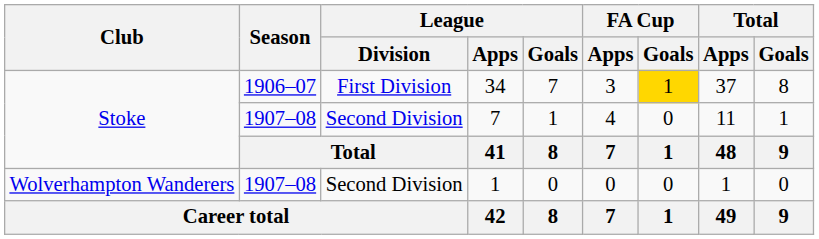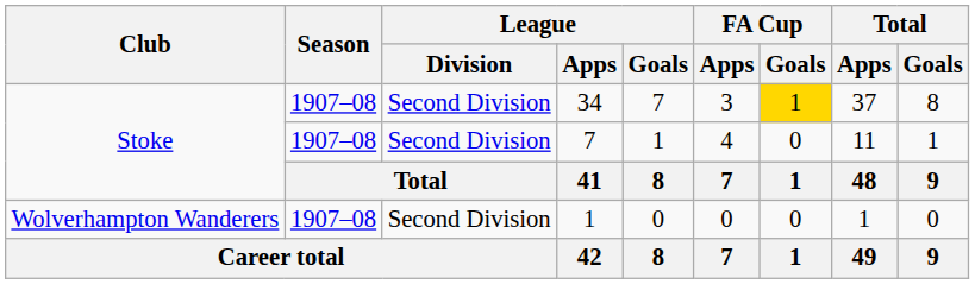 <table class="wikitable" style="text-align: center;">
 <tr>
 <th rowspan="2">Club</th>
 <th rowspan="2">Season</th>
 <th colspan="3">League</th>
 <th colspan="2">FA Cup</th>
 <th colspan="2">Total</th>
 </tr>
 <tr>
 <th>Division</th>
 <th>Apps</th>
 <th>Goals</th>
 <th>Apps</th>
 <th>Goals</th>
 <th>Apps</th>
 <th>Goals</th>
 </tr>
 <tr>
 <td rowspan="3"><a href='#'>Stoke</a></td>
-<td><a href='#'>1906–07</a></td>
-<td><a href='#'>First Division</a></td>
+<td><a href='#'>1907–08</a></td>
+<td><a href='#'>Second Division</a></td>
 <td>34</td>
 <td>7</td>
 <td>3</td>
 <td style="background: gold;">1</td>
 <td>37</td>
 <td>8</td>
 </tr>
 <tr>
 <td><a href='#'>1907–08</a></td>
 <td><a href='#'>Second Division</a></td>
 <td>7</td>
 <td>1</td>
 <td>4</td>
 <td>0</td>
 <td>11</td>
 <td>1</td>
 </tr>
 <tr>
 <th colspan="2">Total</th>
 <th>41</th>
 <th>8</th>
 <th>7</th>
 <th>1</th>
 <th>48</th>
 <th>9</th>
 </tr>
 <tr>
 <td><a href='#'>Wolverhampton Wanderers</a></td>
 <td><a href='#'>1907–08</a></td>
 <td>Second Division</td>
 <td>1</td>
 <td>0</td>
 <td>0</td>
 <td>0</td>
 <td>1</td>
 <td>0</td>
 </tr>
 <tr>
 <th colspan="3">Career total</th>
 <th>42</th>
 <th>8</th>
 <th>7</th>
 <th>1</th>
 <th>49</th>
 <th>9</th>
 </tr>
 </table>
